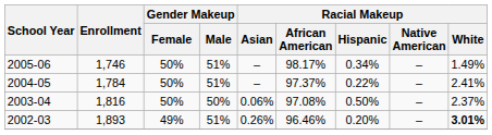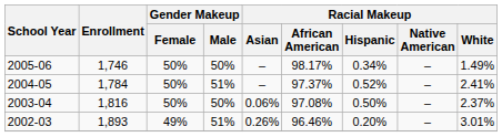 <table class="wikitable" style="font-size: 95%;">
 <tr>
 <th rowspan="2">School Year</th>
 <th rowspan="2">Enrollment</th>
 <th colspan="2">Gender Makeup</th>
 <th colspan="5">Racial Makeup</th>
 </tr>
 <tr>
 <th>Female</th>
 <th>Male</th>
 <th>Asian</th>
 <th>African <br>American</th>
 <th>Hispanic</th>
 <th>Native <br>American</th>
 <th>White</th>
 </tr>
 <tr>
 <td align="left">2005-06</td>
 <td align="center">1,746</td>
 <td align="center">50%</td>
-<td align="center">51%</td>
+<td align="center">50%</td>
 <td align="center">–</td>
 <td align="center">98.17%</td>
 <td align="center">0.34%</td>
 <td align="center">–</td>
 <td align="center">1.49%</td>
 </tr>
 <tr>
 <td align="left">2004-05</td>
 <td align="center">1,784</td>
 <td align="center">50%</td>
 <td align="center">51%</td>
 <td align="center">–</td>
 <td align="center">97.37%</td>
-<td align="center">0.22%</td>
+<td align="center">0.52%</td>
 <td align="center">–</td>
 <td align="center">2.41%</td>
 </tr>
 <tr>
 <td align="left">2003-04</td>
 <td align="center">1,816</td>
 <td align="center">50%</td>
 <td align="center">50%</td>
 <td align="center">0.06%</td>
 <td align="center">97.08%</td>
 <td align="center">0.50%</td>
 <td align="center">–</td>
 <td align="center">2.37%</td>
 </tr>
 <tr>
 <td align="left">2002-03</td>
 <td align="center">1,893</td>
 <td align="center">49%</td>
 <td align="center">51%</td>
 <td align="center">0.26%</td>
 <td align="center">96.46%</td>
 <td align="center">0.20%</td>
 <td align="center">–</td>
-<td align="center"><strong>3.01%</strong></td>
+<td align="center">3.01%</td>
 </tr>
 <tr>
 </tr>
 </table>
